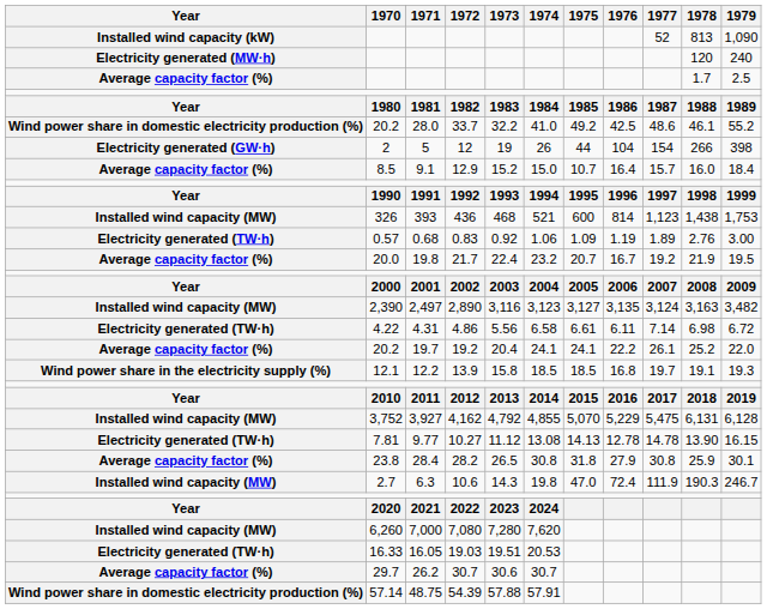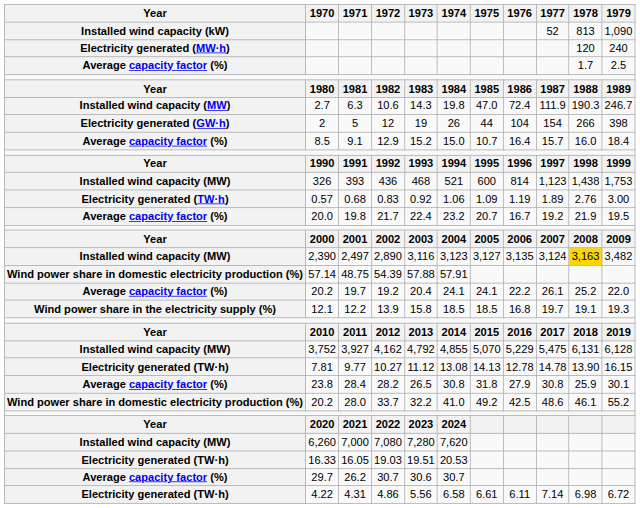 <table class="wikitable" style="margin:left; text-align: center; font-size: 0.9em;">
 <tr>
 <th>Year</th>
 <th>1970</th>
 <th>1971</th>
 <th>1972</th>
 <th>1973</th>
 <th>1974</th>
 <th>1975</th>
 <th>1976</th>
 <th>1977</th>
 <th>1978</th>
 <th>1979</th>
 </tr>
 <tr>
 <th>Installed wind capacity (kW)</th>
 <td></td>
 <td></td>
 <td></td>
 <td></td>
 <td></td>
 <td></td>
 <td></td>
 <td>52</td>
 <td>813</td>
 <td>1,090</td>
 </tr>
 <tr>
 <th>Electricity generated (<a href='#'>MW·h</a>)</th>
 <td></td>
 <td></td>
 <td></td>
 <td></td>
 <td></td>
 <td></td>
 <td></td>
 <td></td>
 <td>120</td>
 <td>240</td>
 </tr>
 <tr>
 <th>Average <a href='#'>capacity factor</a> (%)</th>
 <td></td>
 <td></td>
 <td></td>
 <td></td>
 <td></td>
 <td></td>
 <td></td>
 <td></td>
 <td>1.7</td>
 <td>2.5</td>
 </tr>
 <tr>
 <td colspan="11"></td>
 </tr>
 <tr>
 <th>Year</th>
 <th>1980</th>
 <th>1981</th>
 <th>1982</th>
 <th>1983</th>
 <th>1984</th>
 <th>1985</th>
 <th>1986</th>
 <th>1987</th>
 <th>1988</th>
 <th>1989</th>
 </tr>
 <tr>
-<th>Wind power share in domestic electricity production (%)</th>
-<td>20.2</td>
-<td>28.0</td>
-<td>33.7</td>
-<td>32.2</td>
-<td>41.0</td>
-<td>49.2</td>
-<td>42.5</td>
-<td>48.6</td>
-<td>46.1</td>
-<td>55.2</td>
+<th>Installed wind capacity (<a href='#'>MW</a>)</th>
+<td>2.7</td>
+<td>6.3</td>
+<td>10.6</td>
+<td>14.3</td>
+<td>19.8</td>
+<td>47.0</td>
+<td>72.4</td>
+<td>111.9</td>
+<td>190.3</td>
+<td>246.7</td>
 </tr>
 <tr>
 <th>Electricity generated (<a href='#'>GW·h</a>)</th>
 <td>2</td>
 <td>5</td>
 <td>12</td>
 <td>19</td>
 <td>26</td>
 <td>44</td>
 <td>104</td>
 <td>154</td>
 <td>266</td>
 <td>398</td>
 </tr>
 <tr>
 <th>Average <a href='#'>capacity factor</a> (%)</th>
 <td>8.5</td>
 <td>9.1</td>
 <td>12.9</td>
 <td>15.2</td>
 <td>15.0</td>
 <td>10.7</td>
 <td>16.4</td>
 <td>15.7</td>
 <td>16.0</td>
 <td>18.4</td>
 </tr>
 <tr>
 <td colspan="11"></td>
 </tr>
 <tr>
 <th>Year</th>
 <th>1990</th>
 <th>1991</th>
 <th>1992</th>
 <th>1993</th>
 <th>1994</th>
 <th>1995</th>
 <th>1996</th>
 <th>1997</th>
 <th>1998</th>
 <th>1999</th>
 </tr>
 <tr>
 <th>Installed wind capacity (MW)</th>
 <td>326</td>
 <td>393</td>
 <td>436</td>
 <td>468</td>
 <td>521</td>
 <td>600</td>
 <td>814</td>
 <td>1,123</td>
 <td>1,438</td>
 <td>1,753</td>
 </tr>
 <tr>
 <th>Electricity generated (<a href='#'>TW·h</a>)</th>
 <td>0.57</td>
 <td>0.68</td>
 <td>0.83</td>
 <td>0.92</td>
 <td>1.06</td>
 <td>1.09</td>
 <td>1.19</td>
 <td>1.89</td>
 <td>2.76</td>
 <td>3.00</td>
 </tr>
 <tr>
 <th>Average <a href='#'>capacity factor</a> (%)</th>
 <td>20.0</td>
 <td>19.8</td>
 <td>21.7</td>
 <td>22.4</td>
 <td>23.2</td>
 <td>20.7</td>
 <td>16.7</td>
 <td>19.2</td>
 <td>21.9</td>
 <td>19.5</td>
 </tr>
 <tr>
 <td colspan="11"></td>
 </tr>
 <tr>
 <th>Year</th>
 <th>2000</th>
 <th>2001</th>
 <th>2002</th>
 <th>2003</th>
 <th>2004</th>
 <th>2005</th>
 <th>2006</th>
 <th>2007</th>
 <th>2008</th>
 <th>2009</th>
 </tr>
 <tr>
 <th>Installed wind capacity (MW)</th>
 <td>2,390</td>
 <td>2,497</td>
 <td>2,890</td>
 <td>3,116</td>
 <td>3,123</td>
 <td>3,127</td>
 <td>3,135</td>
 <td>3,124</td>
-<td>3,163</td>
+<td style="background: gold;">3,163</td>
 <td>3,482</td>
 </tr>
 <tr>
-<th>Electricity generated (TW·h)</th>
-<td>4.22</td>
-<td>4.31</td>
-<td>4.86</td>
-<td>5.56</td>
-<td>6.58</td>
-<td>6.61</td>
-<td>6.11</td>
-<td>7.14</td>
-<td>6.98</td>
-<td>6.72</td>
+<th>Wind power share in domestic electricity production (%)</th>
+<td>57.14</td>
+<td>48.75</td>
+<td>54.39</td>
+<td>57.88</td>
+<td>57.91</td>
+<td></td>
+<td></td>
+<td></td>
+<td></td>
+<td></td>
 </tr>
 <tr>
 <th>Average <a href='#'>capacity factor</a> (%)</th>
 <td>20.2</td>
 <td>19.7</td>
 <td>19.2</td>
 <td>20.4</td>
 <td>24.1</td>
 <td>24.1</td>
 <td>22.2</td>
 <td>26.1</td>
 <td>25.2</td>
 <td>22.0</td>
 </tr>
 <tr>
 <th>Wind power share in the electricity supply (%)</th>
 <td>12.1</td>
 <td>12.2</td>
 <td>13.9</td>
 <td>15.8</td>
 <td>18.5</td>
 <td>18.5</td>
 <td>16.8</td>
 <td>19.7</td>
 <td>19.1</td>
 <td>19.3</td>
 </tr>
 <tr>
 <td colspan="11"></td>
 </tr>
 <tr>
 <th>Year</th>
 <th>2010</th>
 <th>2011</th>
 <th>2012</th>
 <th>2013</th>
 <th>2014</th>
 <th>2015</th>
 <th>2016</th>
 <th>2017</th>
 <th>2018</th>
 <th>2019</th>
 </tr>
 <tr>
 <th>Installed wind capacity (MW)</th>
 <td>3,752</td>
 <td>3,927</td>
 <td>4,162</td>
 <td>4,792</td>
 <td>4,855</td>
 <td>5,070</td>
 <td>5,229</td>
 <td>5,475</td>
 <td>6,131</td>
 <td>6,128</td>
 </tr>
 <tr>
 <th>Electricity generated (TW·h)</th>
 <td>7.81</td>
 <td>9.77</td>
 <td>10.27</td>
 <td>11.12</td>
 <td>13.08</td>
 <td>14.13</td>
 <td>12.78</td>
 <td>14.78</td>
 <td>13.90</td>
 <td>16.15</td>
 </tr>
 <tr>
 <th>Average <a href='#'>capacity factor</a> (%)</th>
 <td>23.8</td>
 <td>28.4</td>
 <td>28.2</td>
 <td>26.5</td>
 <td>30.8</td>
 <td>31.8</td>
 <td>27.9</td>
 <td>30.8</td>
 <td>25.9</td>
 <td>30.1</td>
 </tr>
 <tr>
-<th>Installed wind capacity (<a href='#'>MW</a>)</th>
-<td>2.7</td>
-<td>6.3</td>
-<td>10.6</td>
-<td>14.3</td>
-<td>19.8</td>
-<td>47.0</td>
-<td>72.4</td>
-<td>111.9</td>
-<td>190.3</td>
-<td>246.7</td>
+<th>Wind power share in domestic electricity production (%)</th>
+<td>20.2</td>
+<td>28.0</td>
+<td>33.7</td>
+<td>32.2</td>
+<td>41.0</td>
+<td>49.2</td>
+<td>42.5</td>
+<td>48.6</td>
+<td>46.1</td>
+<td>55.2</td>
 </tr>
 <tr>
 <td colspan="11"></td>
 </tr>
 <tr>
 <th>Year</th>
 <th>2020</th>
 <th>2021</th>
 <th>2022</th>
 <th>2023</th>
 <th>2024</th>
 <th></th>
 <th></th>
 <th></th>
 <th></th>
 <th></th>
 </tr>
 <tr>
 <th>Installed wind capacity (MW)</th>
 <td>6,260</td>
 <td>7,000</td>
 <td>7,080</td>
 <td>7,280</td>
 <td>7,620</td>
 <td></td>
 <td></td>
 <td></td>
 <td></td>
 <td></td>
 </tr>
 <tr>
 <th>Electricity generated (TW·h)</th>
 <td>16.33</td>
 <td>16.05</td>
 <td>19.03</td>
 <td>19.51</td>
 <td>20.53</td>
 <td></td>
 <td></td>
 <td></td>
 <td></td>
 <td></td>
 </tr>
 <tr>
 <th>Average <a href='#'>capacity factor</a> (%)</th>
 <td>29.7</td>
 <td>26.2</td>
 <td>30.7</td>
 <td>30.6</td>
 <td>30.7</td>
 <td></td>
 <td></td>
 <td></td>
 <td></td>
 <td></td>
 </tr>
 <tr>
-<th>Wind power share in domestic electricity production (%)</th>
-<td>57.14</td>
-<td>48.75</td>
-<td>54.39</td>
-<td>57.88</td>
-<td>57.91</td>
-<td></td>
-<td></td>
-<td></td>
-<td></td>
-<td></td>
+<th>Electricity generated (TW·h)</th>
+<td>4.22</td>
+<td>4.31</td>
+<td>4.86</td>
+<td>5.56</td>
+<td>6.58</td>
+<td>6.61</td>
+<td>6.11</td>
+<td>7.14</td>
+<td>6.98</td>
+<td>6.72</td>
 </tr>
 </table>
